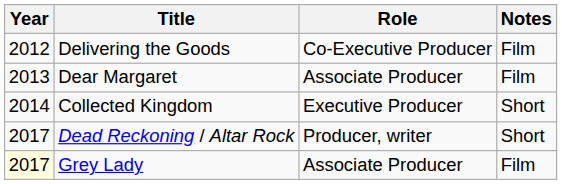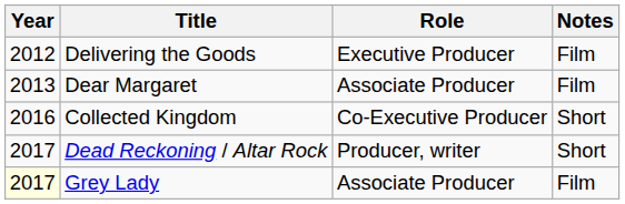 <table class="wikitable sortable">
 <tr>
 <th>Year</th>
 <th>Title</th>
 <th>Role</th>
 <th>Notes</th>
 </tr>
 <tr>
 <td>2012</td>
 <td>Delivering the Goods</td>
-<td>Co-Executive Producer</td>
+<td>Executive Producer</td>
 <td>Film</td>
 </tr>
 <tr>
 <td>2013</td>
 <td>Dear Margaret</td>
 <td>Associate Producer</td>
 <td>Film</td>
 </tr>
 <tr>
-<td>2014</td>
+<td>2016</td>
 <td>Collected Kingdom</td>
-<td>Executive Producer</td>
+<td>Co-Executive Producer</td>
 <td>Short</td>
 </tr>
 <tr>
 <td>2017</td>
 <td><em><a href='#'>Dead Reckoning</a></em> / <em>Altar Rock</em></td>
 <td>Producer, writer</td>
 <td>Short</td>
 </tr>
 <tr>
 <td style="background: lightyellow;">2017</td>
 <td><a href='#'>Grey Lady</a></td>
 <td>Associate Producer</td>
 <td>Film</td>
 </tr>
 </table>
